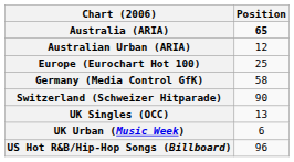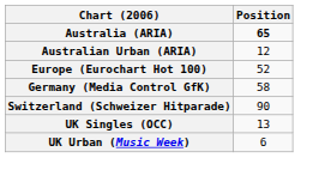 <table class="wikitable sortable plainrowheaders" style="text-align:center">
 <tr>
 <th>Chart (2006)</th>
 <th>Position</th>
 </tr>
 <tr>
 <th scope="row">Australia (ARIA)</th>
 <td><strong>65</strong></td>
 </tr>
 <tr>
 <th scope="row">Australian Urban (ARIA)</th>
 <td>12</td>
 </tr>
 <tr>
 <th scope="row">Europe (Eurochart Hot 100)</th>
-<td>25</td>
+<td>52</td>
 </tr>
 <tr>
 <th scope="row">Germany (Media Control GfK)</th>
 <td>58</td>
 </tr>
 <tr>
 <th scope="row">Switzerland (Schweizer Hitparade)</th>
 <td>90</td>
 </tr>
 <tr>
 <th scope="row">UK Singles (OCC)</th>
 <td>13</td>
 </tr>
 <tr>
 <th scope="row">UK Urban (<em><a href='#'>Music Week</a></em>)<br></th>
 <td>6</td>
 </tr>
-<tr>
-<th scope="row">US Hot R&B/Hip-Hop Songs (<em>Billboard</em>)</th>
-<td>96</td>
-</tr>
 </table>
